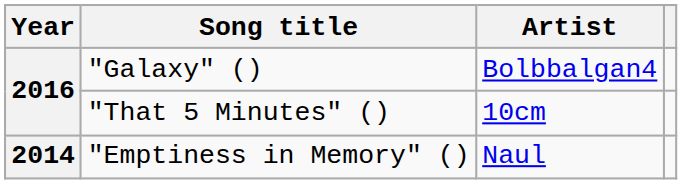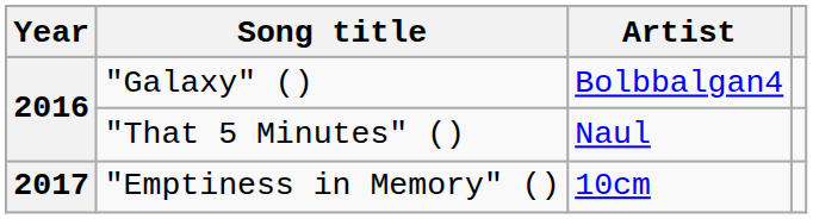 <table class="wikitable plainrowheaders sortable">
 <tr>
 <th scope="col">Year</th>
 <th scope="col">Song title</th>
 <th scope="col">Artist</th>
 <th scope="col" class="unsortable"></th>
 </tr>
 <tr>
 <th scope="row" rowspan="2">2016</th>
 <td>"Galaxy" ()</td>
 <td><a href='#'>Bolbbalgan4</a></td>
 <td style="text-align:center"></td>
 </tr>
 <tr>
 <td>"That 5 Minutes" ()</td>
+<td><a href='#'>Naul</a></td>
+<td style="text-align:center"></td>
+</tr>
+<tr>
+<th scope="row">2017</th>
+<td>"Emptiness in Memory" ()</td>
 <td><a href='#'>10cm</a></td>
 <td style="text-align:center"></td>
 </tr>
-<tr>
-<th scope="row">2014</th>
-<td>"Emptiness in Memory" ()</td>
-<td><a href='#'>Naul</a></td>
-<td style="text-align:center"></td>
-</tr>
 </table>
